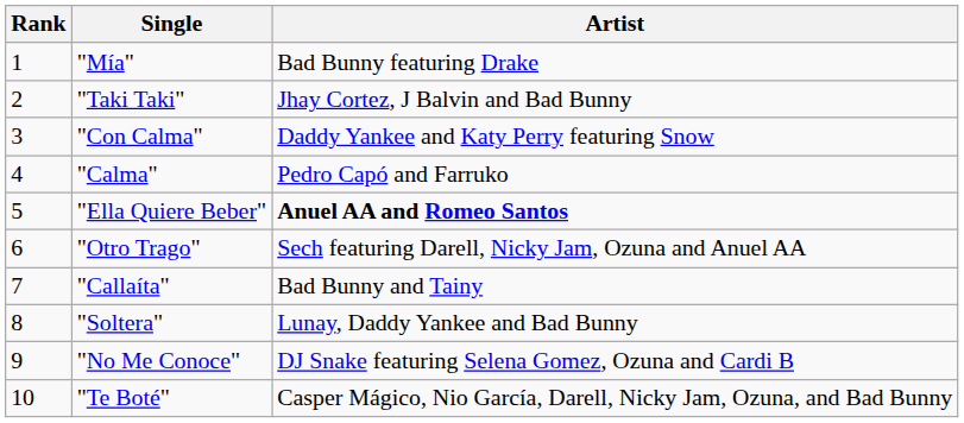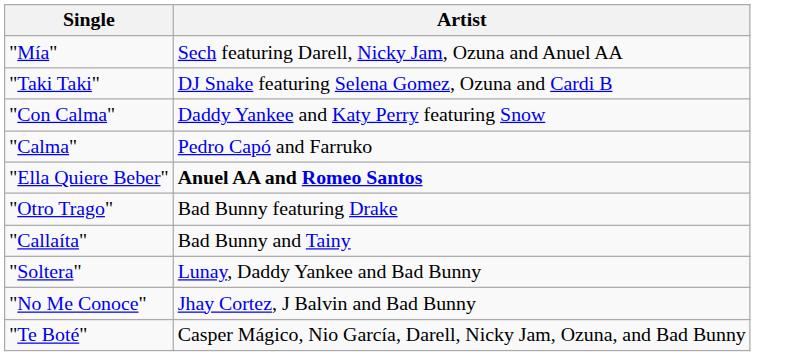 <table class="wikitable">
 <tr>
-<th>Rank</th>
 <th>Single</th>
 <th>Artist</th>
 </tr>
 <tr>
-<td>1</td>
 <td>"<a href='#'>Mía</a>"</td>
-<td>Bad Bunny featuring <a href='#'>Drake</a></td>
+<td><a href='#'>Sech</a> featuring Darell, <a href='#'>Nicky Jam</a>, Ozuna and Anuel AA</td>
 </tr>
 <tr>
-<td>2</td>
 <td>"<a href='#'>Taki Taki</a>"</td>
-<td><a href='#'>Jhay Cortez</a>, J Balvin and Bad Bunny</td>
+<td><a href='#'>DJ Snake</a> featuring <a href='#'>Selena Gomez</a>, Ozuna and <a href='#'>Cardi B</a></td>
 </tr>
 <tr>
-<td>3</td>
 <td>"<a href='#'>Con Calma</a>"</td>
 <td><a href='#'>Daddy Yankee</a> and <a href='#'>Katy Perry</a> featuring <a href='#'>Snow</a></td>
 </tr>
 <tr>
-<td>4</td>
 <td>"<a href='#'>Calma</a>"</td>
 <td><a href='#'>Pedro Capó</a> and Farruko</td>
 </tr>
 <tr>
-<td>5</td>
 <td>"<a href='#'>Ella Quiere Beber</a>"</td>
 <td><strong>Anuel AA and <a href='#'>Romeo Santos</a></strong></td>
 </tr>
 <tr>
-<td>6</td>
 <td>"<a href='#'>Otro Trago</a>"</td>
-<td><a href='#'>Sech</a> featuring Darell, <a href='#'>Nicky Jam</a>, Ozuna and Anuel AA</td>
+<td>Bad Bunny featuring <a href='#'>Drake</a></td>
 </tr>
 <tr>
-<td>7</td>
 <td>"<a href='#'>Callaíta</a>"</td>
 <td>Bad Bunny and <a href='#'>Tainy</a></td>
 </tr>
 <tr>
-<td>8</td>
 <td>"<a href='#'>Soltera</a>"</td>
 <td><a href='#'>Lunay</a>, Daddy Yankee and Bad Bunny</td>
 </tr>
 <tr>
-<td>9</td>
 <td>"<a href='#'>No Me Conoce</a>"</td>
-<td><a href='#'>DJ Snake</a> featuring <a href='#'>Selena Gomez</a>, Ozuna and <a href='#'>Cardi B</a></td>
+<td><a href='#'>Jhay Cortez</a>, J Balvin and Bad Bunny</td>
 </tr>
 <tr>
-<td>10</td>
 <td>"<a href='#'>Te Boté</a>"</td>
 <td>Casper Mágico, Nio García, Darell, Nicky Jam, Ozuna, and Bad Bunny</td>
 </tr>
 </table>
